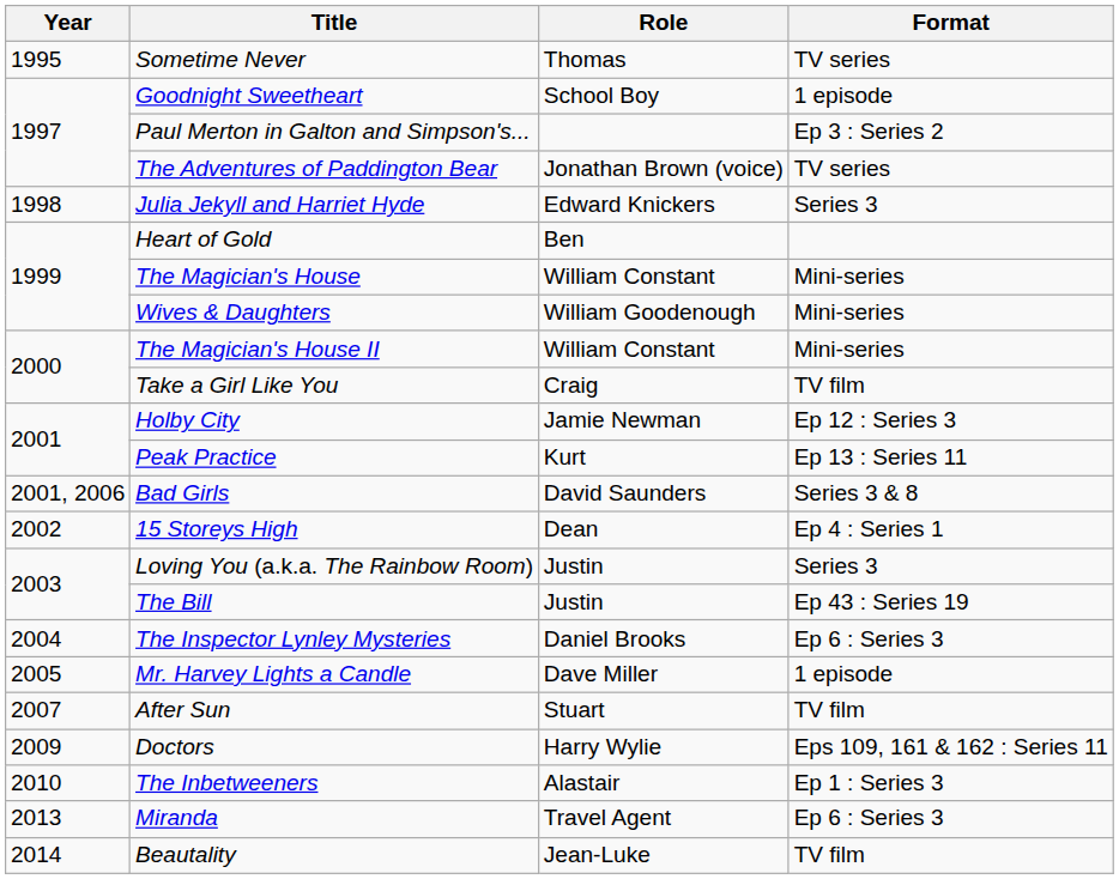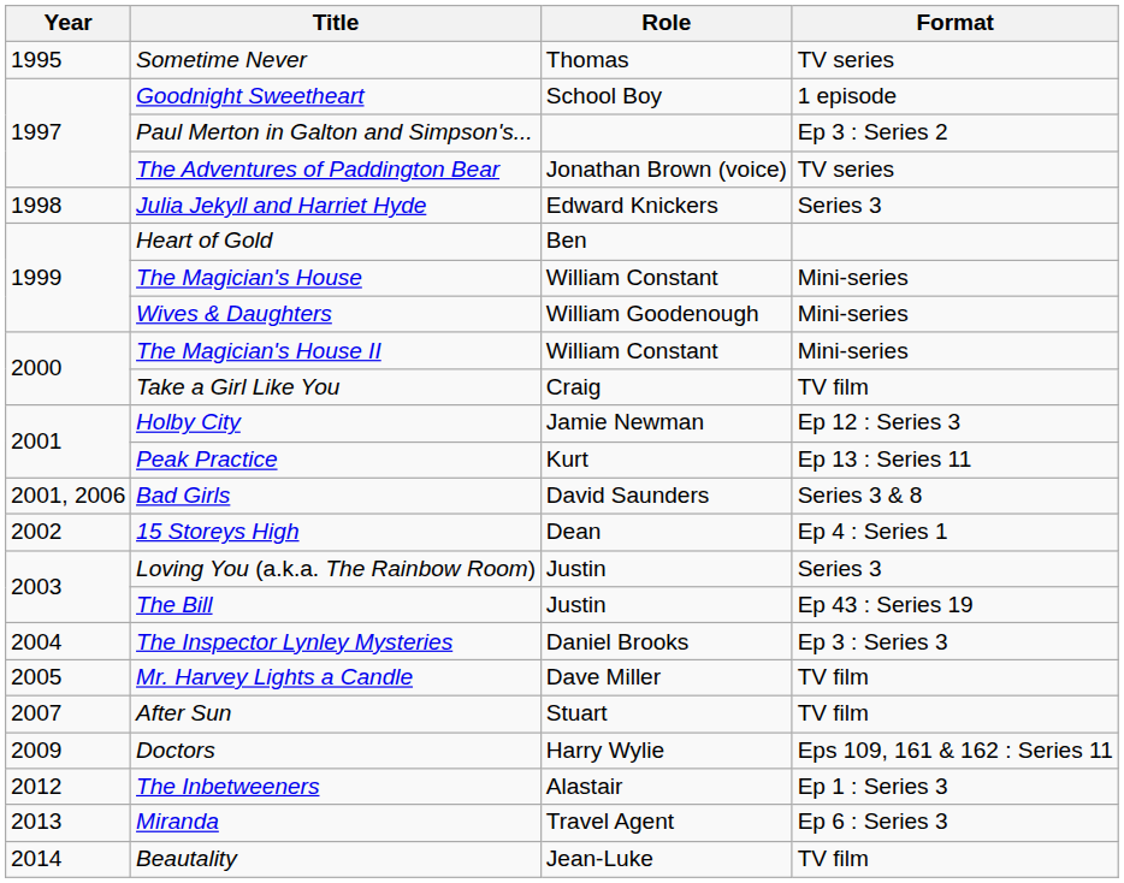 <table class="wikitable">
 <tr>
 <th>Year</th>
 <th>Title</th>
 <th>Role</th>
 <th>Format</th>
 </tr>
 <tr>
 <td>1995</td>
 <td><em>Sometime Never</em></td>
 <td>Thomas</td>
 <td>TV series</td>
 </tr>
 <tr>
 <td rowspan="3">1997</td>
 <td><em><a href='#'>Goodnight Sweetheart</a></em></td>
 <td>School Boy</td>
 <td>1 episode</td>
 </tr>
 <tr>
 <td><em>Paul Merton in Galton and Simpson's...</em></td>
 <td></td>
 <td>Ep 3 : Series 2</td>
 </tr>
 <tr>
 <td><em><a href='#'>The Adventures of Paddington Bear</a></em></td>
 <td>Jonathan Brown (voice)</td>
 <td>TV series</td>
 </tr>
 <tr>
 <td>1998</td>
 <td><em><a href='#'>Julia Jekyll and Harriet Hyde</a></em></td>
 <td>Edward Knickers</td>
 <td>Series 3</td>
 </tr>
 <tr>
 <td rowspan="3">1999</td>
 <td><em>Heart of Gold</em></td>
 <td>Ben</td>
 <td></td>
 </tr>
 <tr>
 <td><em><a href='#'>The Magician's House</a></em></td>
 <td>William Constant</td>
 <td>Mini-series</td>
 </tr>
 <tr>
 <td><em><a href='#'>Wives & Daughters</a></em></td>
 <td>William Goodenough</td>
 <td>Mini-series</td>
 </tr>
 <tr>
 <td rowspan="2">2000</td>
 <td><em><a href='#'>The Magician's House II</a></em></td>
 <td>William Constant</td>
 <td>Mini-series</td>
 </tr>
 <tr>
 <td><em>Take a Girl Like You</em></td>
 <td>Craig</td>
 <td>TV film</td>
 </tr>
 <tr>
 <td rowspan="2">2001</td>
 <td><em><a href='#'>Holby City</a></em></td>
 <td>Jamie Newman</td>
 <td>Ep 12 : Series 3</td>
 </tr>
 <tr>
 <td><em><a href='#'>Peak Practice</a></em></td>
 <td>Kurt</td>
 <td>Ep 13 : Series 11</td>
 </tr>
 <tr>
 <td>2001, 2006</td>
 <td><em><a href='#'>Bad Girls</a></em></td>
 <td>David Saunders</td>
 <td>Series 3 & 8</td>
 </tr>
 <tr>
 <td>2002</td>
 <td><em><a href='#'>15 Storeys High</a></em></td>
 <td>Dean</td>
 <td>Ep 4 : Series 1</td>
 </tr>
 <tr>
 <td rowspan="2">2003</td>
 <td><em>Loving You</em> (a.k.a. <em>The Rainbow Room</em>)</td>
 <td>Justin</td>
 <td>Series 3</td>
 </tr>
 <tr>
 <td><em><a href='#'>The Bill</a></em></td>
 <td>Justin</td>
 <td>Ep 43 : Series 19</td>
 </tr>
 <tr>
 <td>2004</td>
 <td><em><a href='#'>The Inspector Lynley Mysteries</a></em></td>
 <td>Daniel Brooks</td>
-<td>Ep 6 : Series 3</td>
+<td>Ep 3 : Series 3</td>
 </tr>
 <tr>
 <td>2005</td>
 <td><em><a href='#'>Mr. Harvey Lights a Candle</a></em></td>
 <td>Dave Miller</td>
-<td>1 episode</td>
+<td>TV film</td>
 </tr>
 <tr>
 <td>2007</td>
 <td><em>After Sun</em></td>
 <td>Stuart</td>
 <td>TV film</td>
 </tr>
 <tr>
 <td>2009</td>
 <td><em>Doctors</em></td>
 <td>Harry Wylie</td>
 <td>Eps 109, 161 & 162 : Series 11</td>
 </tr>
 <tr>
-<td>2010</td>
+<td>2012</td>
 <td><em><a href='#'>The Inbetweeners</a></em></td>
 <td>Alastair</td>
 <td>Ep 1 : Series 3</td>
 </tr>
 <tr>
 <td>2013</td>
 <td><em><a href='#'>Miranda</a></em></td>
 <td>Travel Agent</td>
 <td>Ep 6 : Series 3</td>
 </tr>
 <tr>
 <td>2014</td>
 <td><em>Beautality</em></td>
 <td>Jean-Luke</td>
 <td>TV film</td>
 </tr>
 </table>
